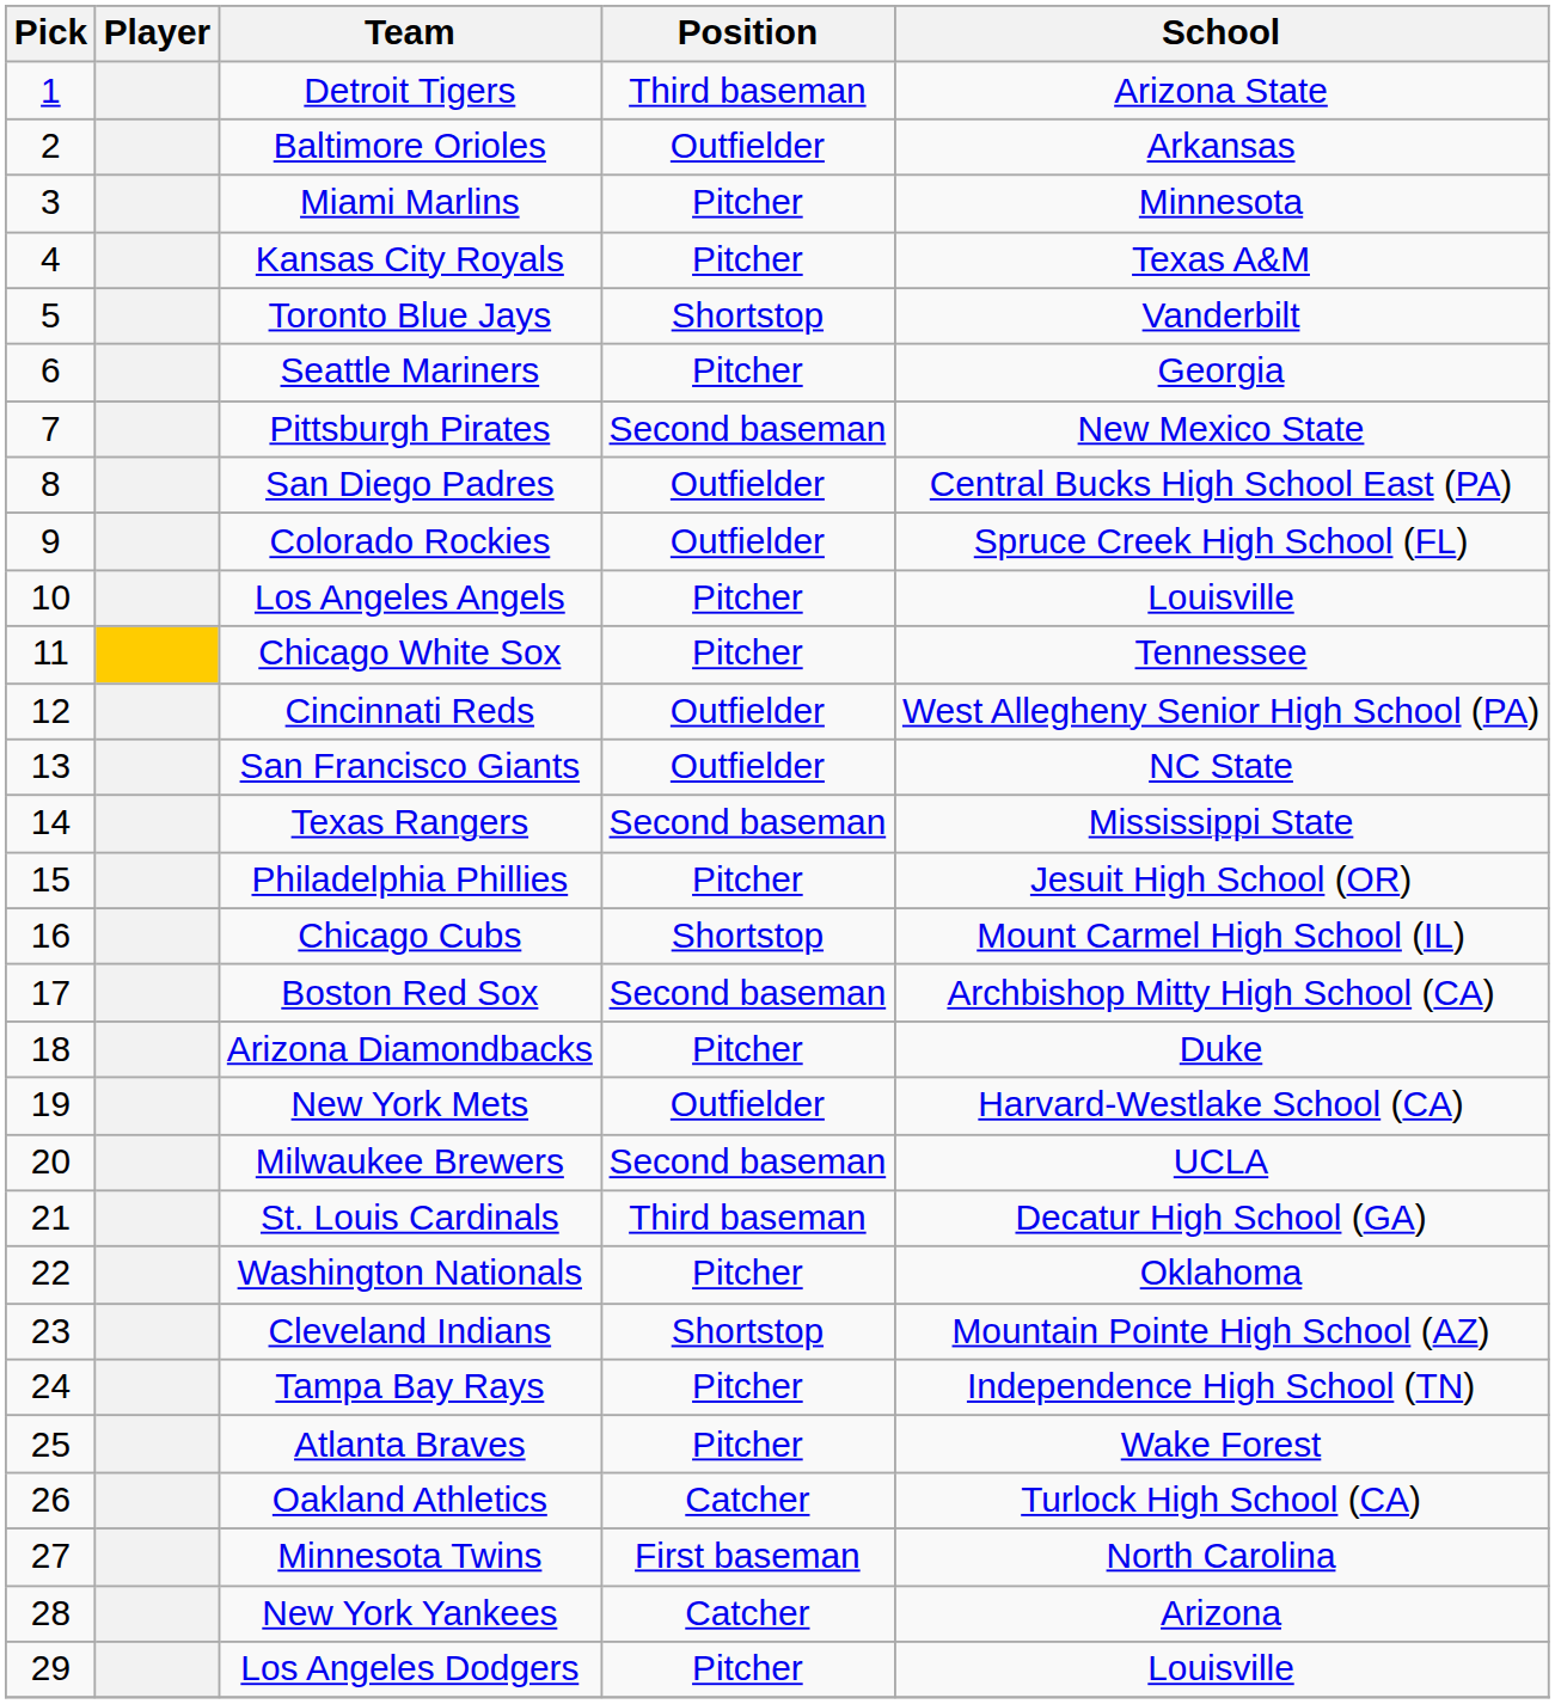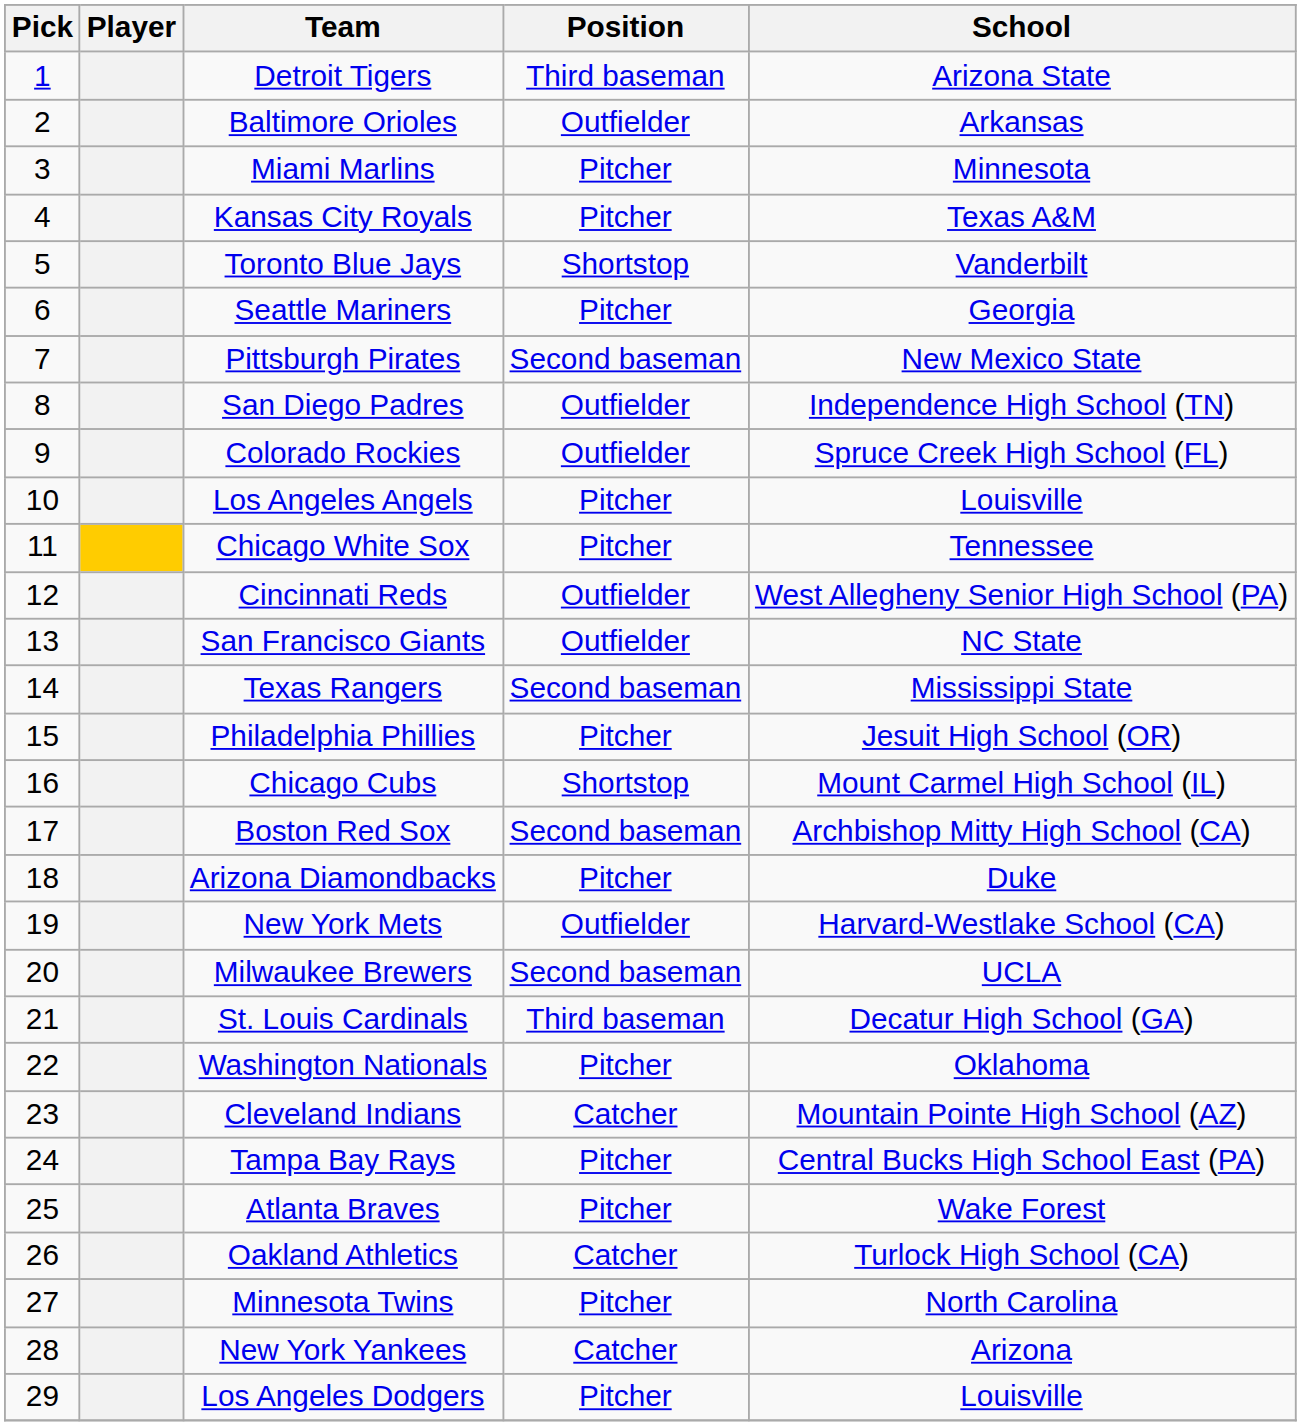 <table class="wikitable sortable plainrowheaders" style="text-align:center; width=74%">
 <tr>
 <th scope="col">Pick</th>
 <th scope="col">Player</th>
 <th scope="col">Team</th>
 <th scope="col">Position</th>
 <th scope="col">School</th>
 </tr>
 <tr>
 <td><a href='#'>1</a></td>
 <th scope="row" style="text-align:center"></th>
 <td><a href='#'>Detroit Tigers</a></td>
 <td><a href='#'>Third baseman</a></td>
 <td><a href='#'>Arizona State</a></td>
 </tr>
 <tr>
 <td>2</td>
 <th scope="row" style="text-align:center"></th>
 <td><a href='#'>Baltimore Orioles</a></td>
 <td><a href='#'>Outfielder</a></td>
 <td><a href='#'>Arkansas</a></td>
 </tr>
 <tr>
 <td>3</td>
 <th scope="row" style="text-align:center"></th>
 <td><a href='#'>Miami Marlins</a></td>
 <td><a href='#'>Pitcher</a></td>
 <td><a href='#'>Minnesota</a></td>
 </tr>
 <tr>
 <td>4</td>
 <th scope="row" style="text-align:center"></th>
 <td><a href='#'>Kansas City Royals</a></td>
 <td><a href='#'>Pitcher</a></td>
 <td><a href='#'>Texas A&M</a></td>
 </tr>
 <tr>
 <td>5</td>
 <th scope="row" style="text-align:center"></th>
 <td><a href='#'>Toronto Blue Jays</a></td>
 <td><a href='#'>Shortstop</a></td>
 <td><a href='#'>Vanderbilt</a></td>
 </tr>
 <tr>
 <td>6</td>
 <th scope="row" style="text-align:center"></th>
 <td><a href='#'>Seattle Mariners</a></td>
 <td><a href='#'>Pitcher</a></td>
 <td><a href='#'>Georgia</a></td>
 </tr>
 <tr>
 <td>7</td>
 <th scope="row" style="text-align:center"></th>
 <td><a href='#'>Pittsburgh Pirates</a></td>
 <td><a href='#'>Second baseman</a></td>
 <td><a href='#'>New Mexico State</a></td>
 </tr>
 <tr>
 <td>8</td>
 <th scope="row" style="text-align:center"></th>
 <td><a href='#'>San Diego Padres</a></td>
 <td><a href='#'>Outfielder</a></td>
-<td><a href='#'>Central Bucks High School East</a> (<a href='#'>PA</a>)</td>
+<td><a href='#'>Independence High School</a> (<a href='#'>TN</a>)</td>
 </tr>
 <tr>
 <td>9</td>
 <th scope="row" style="text-align:center"></th>
 <td><a href='#'>Colorado Rockies</a></td>
 <td><a href='#'>Outfielder</a></td>
 <td><a href='#'>Spruce Creek High School</a> (<a href='#'>FL</a>)</td>
 </tr>
 <tr>
 <td>10</td>
 <th scope="row" style="text-align:center"></th>
 <td><a href='#'>Los Angeles Angels</a></td>
 <td><a href='#'>Pitcher</a></td>
 <td><a href='#'>Louisville</a></td>
 </tr>
 <tr>
 <td>11</td>
 <th scope="row" style="text-align:center; background-color:#FFCC00"></th>
 <td><a href='#'>Chicago White Sox</a></td>
 <td><a href='#'>Pitcher</a></td>
 <td><a href='#'>Tennessee</a></td>
 </tr>
 <tr>
 <td>12</td>
 <th scope="row" style="text-align:center"></th>
 <td><a href='#'>Cincinnati Reds</a></td>
 <td><a href='#'>Outfielder</a></td>
 <td><a href='#'>West Allegheny Senior High School</a> (<a href='#'>PA</a>)</td>
 </tr>
 <tr>
 <td>13</td>
 <th scope="row" style="text-align:center"></th>
 <td><a href='#'>San Francisco Giants</a></td>
 <td><a href='#'>Outfielder</a></td>
 <td><a href='#'>NC State</a></td>
 </tr>
 <tr>
 <td>14</td>
 <th scope="row" style="text-align:center"></th>
 <td><a href='#'>Texas Rangers</a></td>
 <td><a href='#'>Second baseman</a></td>
 <td><a href='#'>Mississippi State</a></td>
 </tr>
 <tr>
 <td>15</td>
 <th scope="row" style="text-align:center"></th>
 <td><a href='#'>Philadelphia Phillies</a></td>
 <td><a href='#'>Pitcher</a></td>
 <td><a href='#'>Jesuit High School</a> (<a href='#'>OR</a>)</td>
 </tr>
 <tr>
 <td>16</td>
 <th scope="row" style="text-align:center"></th>
 <td><a href='#'>Chicago Cubs</a></td>
 <td><a href='#'>Shortstop</a></td>
 <td><a href='#'>Mount Carmel High School</a> (<a href='#'>IL</a>)</td>
 </tr>
 <tr>
 <td>17</td>
 <th scope="row" style="text-align:center"></th>
 <td><a href='#'>Boston Red Sox</a></td>
 <td><a href='#'>Second baseman</a></td>
 <td><a href='#'>Archbishop Mitty High School</a> (<a href='#'>CA</a>)</td>
 </tr>
 <tr>
 <td>18</td>
 <th scope="row" style="text-align:center"></th>
 <td><a href='#'>Arizona Diamondbacks</a></td>
 <td><a href='#'>Pitcher</a></td>
 <td><a href='#'>Duke</a></td>
 </tr>
 <tr>
 <td>19</td>
 <th scope="row" style="text-align:center"></th>
 <td><a href='#'>New York Mets</a></td>
 <td><a href='#'>Outfielder</a></td>
 <td><a href='#'>Harvard-Westlake School</a> (<a href='#'>CA</a>)</td>
 </tr>
 <tr>
 <td>20</td>
 <th scope="row" style="text-align:center"></th>
 <td><a href='#'>Milwaukee Brewers</a></td>
 <td><a href='#'>Second baseman</a></td>
 <td><a href='#'>UCLA</a></td>
 </tr>
 <tr>
 <td>21</td>
 <th scope="row" style="text-align:center"></th>
 <td><a href='#'>St. Louis Cardinals</a></td>
 <td><a href='#'>Third baseman</a></td>
 <td><a href='#'>Decatur High School</a> (<a href='#'>GA</a>)</td>
 </tr>
 <tr>
 <td>22</td>
 <th scope="row" style="text-align:center"></th>
 <td><a href='#'>Washington Nationals</a></td>
 <td><a href='#'>Pitcher</a></td>
 <td><a href='#'>Oklahoma</a></td>
 </tr>
 <tr>
 <td>23</td>
 <th scope="row" style="text-align:center"></th>
 <td><a href='#'>Cleveland Indians</a></td>
-<td><a href='#'>Shortstop</a></td>
+<td><a href='#'>Catcher</a></td>
 <td><a href='#'>Mountain Pointe High School</a> (<a href='#'>AZ</a>)</td>
 </tr>
 <tr>
 <td>24</td>
 <th scope="row" style="text-align:center"></th>
 <td><a href='#'>Tampa Bay Rays</a></td>
 <td><a href='#'>Pitcher</a></td>
-<td><a href='#'>Independence High School</a> (<a href='#'>TN</a>)</td>
+<td><a href='#'>Central Bucks High School East</a> (<a href='#'>PA</a>)</td>
 </tr>
 <tr>
 <td>25</td>
 <th scope="row" style="text-align:center"></th>
 <td><a href='#'>Atlanta Braves</a></td>
 <td><a href='#'>Pitcher</a></td>
 <td><a href='#'>Wake Forest</a></td>
 </tr>
 <tr>
 <td>26</td>
 <th scope="row" style="text-align:center"></th>
 <td><a href='#'>Oakland Athletics</a></td>
 <td><a href='#'>Catcher</a></td>
 <td><a href='#'>Turlock High School</a> (<a href='#'>CA</a>)</td>
 </tr>
 <tr>
 <td>27</td>
 <th scope="row" style="text-align:center"></th>
 <td><a href='#'>Minnesota Twins</a></td>
-<td><a href='#'>First baseman</a></td>
+<td><a href='#'>Pitcher</a></td>
 <td><a href='#'>North Carolina</a></td>
 </tr>
 <tr>
 <td>28</td>
 <th scope="row" style="text-align:center"></th>
 <td><a href='#'>New York Yankees</a></td>
 <td><a href='#'>Catcher</a></td>
 <td><a href='#'>Arizona</a></td>
 </tr>
 <tr>
 <td>29</td>
 <th scope="row" style="text-align:center"></th>
 <td><a href='#'>Los Angeles Dodgers</a></td>
 <td><a href='#'>Pitcher</a></td>
 <td><a href='#'>Louisville</a></td>
 </tr>
 <tr>
 </tr>
 </table>
